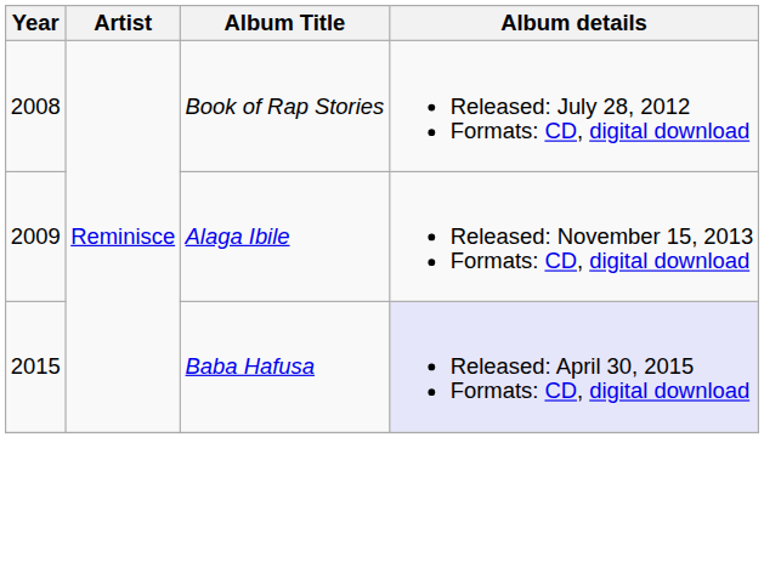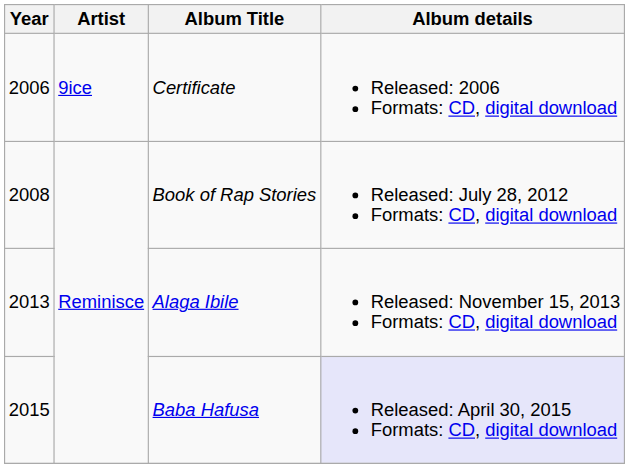 <table class="wikitable sortable">
 <tr>
 <th>Year</th>
 <th>Artist</th>
 <th>Album Title</th>
 <th class="unsortable">Album details</th>
 </tr>
 <tr>
+<td style="text-align:center;">2006</td>
+<td><a href='#'>9ice</a></td>
+<td><em>Certificate</em></td>
+<td><br><ul><li>Released: 2006</li><li>Formats: <a href='#'>CD</a>, <a href='#'>digital download</a></li></ul></td>
+</tr>
+<tr>
 <td style="text-align:center;">2008</td>
 <td rowspan="3"><a href='#'>Reminisce</a></td>
 <td><em>Book of Rap Stories</em></td>
 <td><br><ul><li>Released: July 28, 2012</li><li>Formats: <a href='#'>CD</a>, <a href='#'>digital download</a></li></ul></td>
 </tr>
 <tr>
-<td style="text-align:center;">2009</td>
+<td style="text-align:center;">2013</td>
 <td><em><a href='#'>Alaga Ibile</a></em></td>
 <td><br><ul><li>Released: November 15, 2013</li><li>Formats: <a href='#'>CD</a>, <a href='#'>digital download</a></li></ul></td>
 </tr>
 <tr>
 <td style="text-align:center;">2015</td>
 <td><em><a href='#'>Baba Hafusa</a></em></td>
 <td style="background: lavender;"><br><ul><li>Released: April 30, 2015</li><li>Formats: <a href='#'>CD</a>, <a href='#'>digital download</a></li></ul></td>
 </tr>
 <tr>
 </tr>
 </table>
